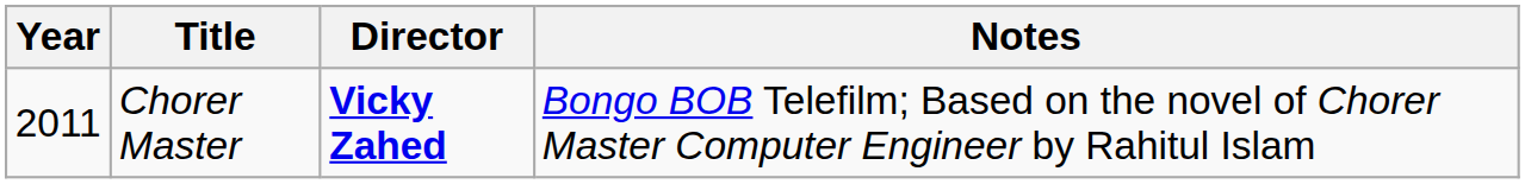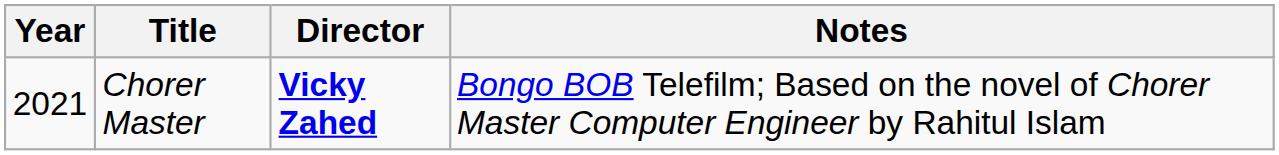 <table class="wikitable">
 <tr>
 <th>Year</th>
 <th>Title</th>
 <th>Director</th>
 <th>Notes</th>
 </tr>
 <tr>
-<td>2011</td>
+<td>2021</td>
 <td><em>Chorer Master</em></td>
 <td><strong><a href='#'>Vicky Zahed</a></strong></td>
 <td><em><a href='#'>Bongo BOB</a></em> Telefilm; Based on the novel of <em>Chorer Master Computer Engineer</em> by Rahitul Islam</td>
 </tr>
 </table>
